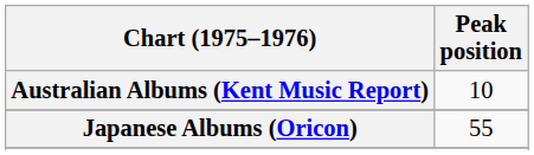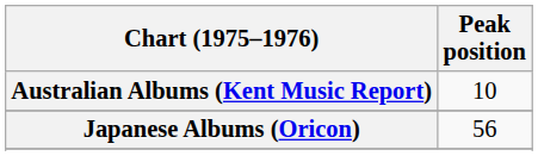 <table class = "wikitable sortable plainrowheaders" style="text-align:center">
 <tr>
 <th scope="col">Chart (1975–1976)</th>
 <th scope="col">Peak<br>position</th>
 </tr>
 <tr>
 <th scope="row">Australian Albums (<a href='#'>Kent Music Report</a>)</th>
 <td>10</td>
 </tr>
 <tr>
 </tr>
 <tr>
 <th scope="row">Japanese Albums (<a href='#'>Oricon</a>)</th>
-<td>55</td>
+<td>56</td>
 </tr>
 <tr>
 </tr>
 <tr>
 </tr>
 <tr>
 </tr>
 <tr>
 </tr>
 </table>
